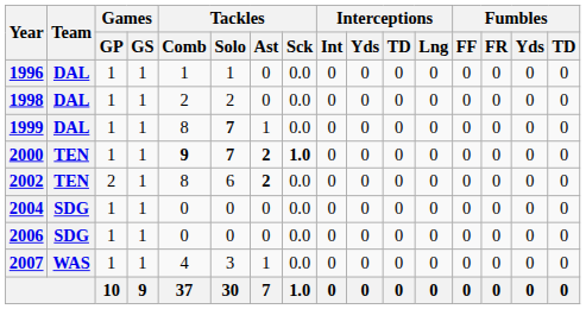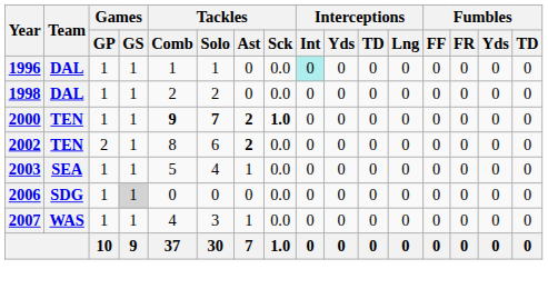 <table class="wikitable" style="text-align:center">
 <tr>
 <th rowspan="2">Year</th>
 <th rowspan="2">Team</th>
 <th colspan="2">Games</th>
 <th colspan="4">Tackles</th>
 <th colspan="4">Interceptions</th>
 <th colspan="4">Fumbles</th>
 </tr>
 <tr>
 <th>GP</th>
 <th>GS</th>
 <th>Comb</th>
 <th>Solo</th>
 <th>Ast</th>
 <th>Sck</th>
 <th>Int</th>
 <th>Yds</th>
 <th>TD</th>
 <th>Lng</th>
 <th>FF</th>
 <th>FR</th>
 <th>Yds</th>
 <th>TD</th>
 </tr>
 <tr>
 <th><a href='#'>1996</a></th>
 <th><a href='#'>DAL</a></th>
 <td>1</td>
 <td>1</td>
 <td>1</td>
 <td>1</td>
 <td>0</td>
 <td>0.0</td>
-<td>0</td>
+<td style="background: paleturquoise;">0</td>
 <td>0</td>
 <td>0</td>
 <td>0</td>
 <td>0</td>
 <td>0</td>
 <td>0</td>
 <td>0</td>
 </tr>
 <tr>
 <th><a href='#'>1998</a></th>
 <th><a href='#'>DAL</a></th>
 <td>1</td>
 <td>1</td>
 <td>2</td>
 <td>2</td>
 <td>0</td>
-<td>0.0</td>
-<td>0</td>
-<td>0</td>
-<td>0</td>
-<td>0</td>
-<td>0</td>
-<td>0</td>
-<td>0</td>
-<td>0</td>
-</tr>
-<tr>
-<th><a href='#'>1999</a></th>
-<th><a href='#'>DAL</a></th>
-<td>1</td>
-<td>1</td>
-<td>8</td>
-<td><strong>7</strong></td>
-<td>1</td>
 <td>0.0</td>
 <td>0</td>
 <td>0</td>
 <td>0</td>
 <td>0</td>
 <td>0</td>
 <td>0</td>
 <td>0</td>
 <td>0</td>
 </tr>
 <tr>
 <th><a href='#'>2000</a></th>
 <th><a href='#'>TEN</a></th>
 <td>1</td>
 <td>1</td>
 <td><strong>9</strong></td>
 <td><strong>7</strong></td>
 <td><strong>2</strong></td>
 <td><strong>1.0</strong></td>
 <td>0</td>
 <td>0</td>
 <td>0</td>
 <td>0</td>
 <td>0</td>
 <td>0</td>
 <td>0</td>
 <td>0</td>
 </tr>
 <tr>
 <th><a href='#'>2002</a></th>
 <th><a href='#'>TEN</a></th>
 <td>2</td>
 <td>1</td>
 <td>8</td>
 <td>6</td>
 <td><strong>2</strong></td>
 <td>0.0</td>
 <td>0</td>
 <td>0</td>
 <td>0</td>
 <td>0</td>
 <td>0</td>
 <td>0</td>
 <td>0</td>
 <td>0</td>
 </tr>
 <tr>
-<th><a href='#'>2004</a></th>
-<th><a href='#'>SDG</a></th>
+<th><a href='#'>2003</a></th>
+<th><a href='#'>SEA</a></th>
 <td>1</td>
 <td>1</td>
-<td>0</td>
-<td>0</td>
-<td>0</td>
+<td>5</td>
+<td>4</td>
+<td>1</td>
 <td>0.0</td>
 <td>0</td>
 <td>0</td>
 <td>0</td>
 <td>0</td>
 <td>0</td>
 <td>0</td>
 <td>0</td>
 <td>0</td>
 </tr>
 <tr>
 <th><a href='#'>2006</a></th>
 <th><a href='#'>SDG</a></th>
 <td>1</td>
-<td>1</td>
+<td style="background: lightgrey;">1</td>
 <td>0</td>
 <td>0</td>
 <td>0</td>
 <td>0.0</td>
 <td>0</td>
 <td>0</td>
 <td>0</td>
 <td>0</td>
 <td>0</td>
 <td>0</td>
 <td>0</td>
 <td>0</td>
 </tr>
 <tr>
 <th><a href='#'>2007</a></th>
 <th><a href='#'>WAS</a></th>
 <td>1</td>
 <td>1</td>
 <td>4</td>
 <td>3</td>
 <td>1</td>
 <td>0.0</td>
 <td>0</td>
 <td>0</td>
 <td>0</td>
 <td>0</td>
 <td>0</td>
 <td>0</td>
 <td>0</td>
 <td>0</td>
 </tr>
 <tr>
 <th colspan="2"></th>
 <th>10</th>
 <th>9</th>
 <th>37</th>
 <th>30</th>
 <th>7</th>
 <th>1.0</th>
 <th>0</th>
 <th>0</th>
 <th>0</th>
 <th>0</th>
 <th>0</th>
 <th>0</th>
 <th>0</th>
 <th>0</th>
 </tr>
 </table>
